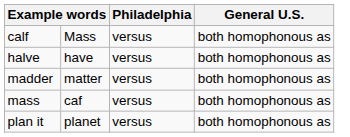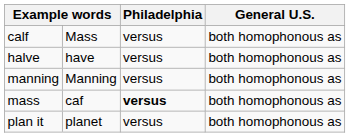 <table class="wikitable">
 <tr>
 <th colspan="2">Example words</th>
 <th>Philadelphia</th>
 <th>General U.S.</th>
 </tr>
 <tr>
 <td style="border-right: none">calf <br></td>
 <td>Mass <br></td>
 <td> versus <br></td>
 <td>both homophonous as </td>
 </tr>
 <tr>
 <td style="border-right: none">halve <br></td>
 <td>have <br></td>
 <td> versus <br></td>
 <td>both homophonous as <br></td>
 </tr>
 <tr>
-<td style="border-right: none">madder <br></td>
-<td>matter <br></td>
+<td style="border-right: none">manning <br></td>
+<td>Manning <br></td>
 <td> versus <br></td>
 <td>both homophonous as </td>
 </tr>
 <tr>
 <td style="border-right: none">mass <br></td>
 <td>caf <br></td>
-<td> versus <br></td>
+<td><strong> versus <br></strong></td>
 <td>both homophonous as </td>
 </tr>
 <tr>
 <td style="border-right: none">plan it<br></td>
 <td>planet <br></td>
 <td> versus <br></td>
 <td>both homophonous as </td>
 </tr>
 </table>
